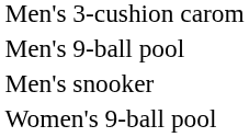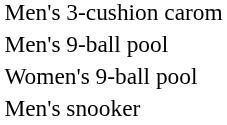 <table>
 <tr>
 <td nowrap>Men's 3-cushion carom<br></td>
 <td></td>
 <td></td>
 <td></td>
 </tr>
 <tr>
 <td>Men's 9-ball pool<br></td>
 <td></td>
 <td></td>
 <td></td>
 </tr>
 <tr>
+<td>Women's 9-ball pool<br></td>
+<td></td>
+<td></td>
+<td></td>
+</tr>
+<tr>
 <td>Men's snooker<br></td>
 <td></td>
 <td></td>
 <td></td>
 </tr>
-<tr>
-<td>Women's 9-ball pool<br></td>
-<td></td>
-<td></td>
-<td></td>
-</tr>
 </table>
